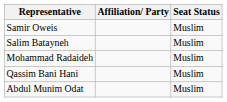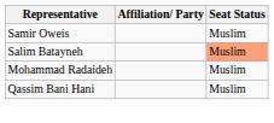 <table class="wikitable">
 <tr>
 <th>Representative</th>
 <th>Affiliation/ Party</th>
 <th>Seat Status</th>
 </tr>
 <tr>
 <td>Samir Oweis</td>
 <td></td>
 <td>Muslim</td>
 </tr>
 <tr>
 <td>Salim Batayneh</td>
 <td></td>
-<td>Muslim</td>
+<td style="background: lightsalmon;">Muslim</td>
 </tr>
 <tr>
 <td>Mohammad Radaideh</td>
 <td></td>
 <td>Muslim</td>
 </tr>
 <tr>
 <td>Qassim Bani Hani</td>
 <td></td>
 <td>Muslim</td>
 </tr>
-<tr>
-<td>Abdul Munim Odat</td>
-<td></td>
-<td>Muslim</td>
-</tr>
 </table>
